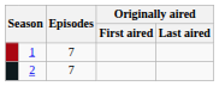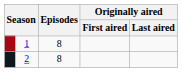 <table class="wikitable plainrowheaders" style="text-align:center;">
 <tr>
 <th colspan="2" rowspan="2">Season</th>
 <th rowspan="2">Episodes</th>
 <th colspan="2">Originally aired</th>
 </tr>
 <tr>
 <th>First aired</th>
 <th>Last aired</th>
 </tr>
 <tr>
 <td style="background: #A90712;"></td>
 <td><a href='#'>1</a></td>
-<td>7</td>
+<td>8</td>
 <td></td>
 <td></td>
 </tr>
 <tr>
 <td style="background: #0D191D;"></td>
 <td><a href='#'>2</a></td>
-<td>7</td>
+<td>8</td>
 <td></td>
 <td></td>
 </tr>
 </table>
